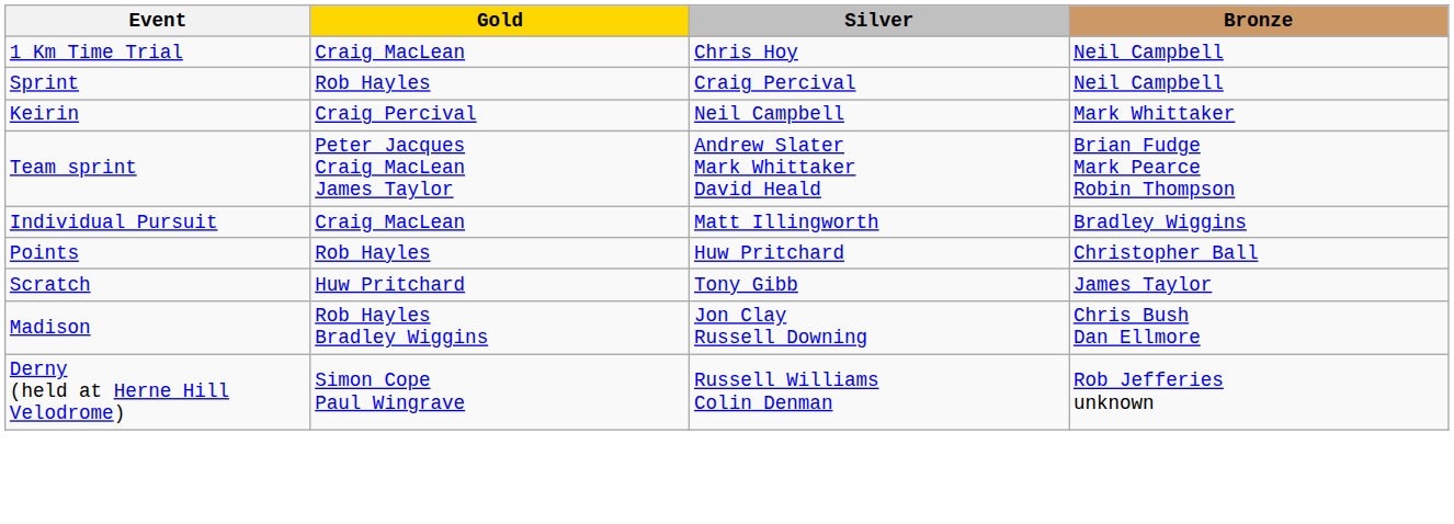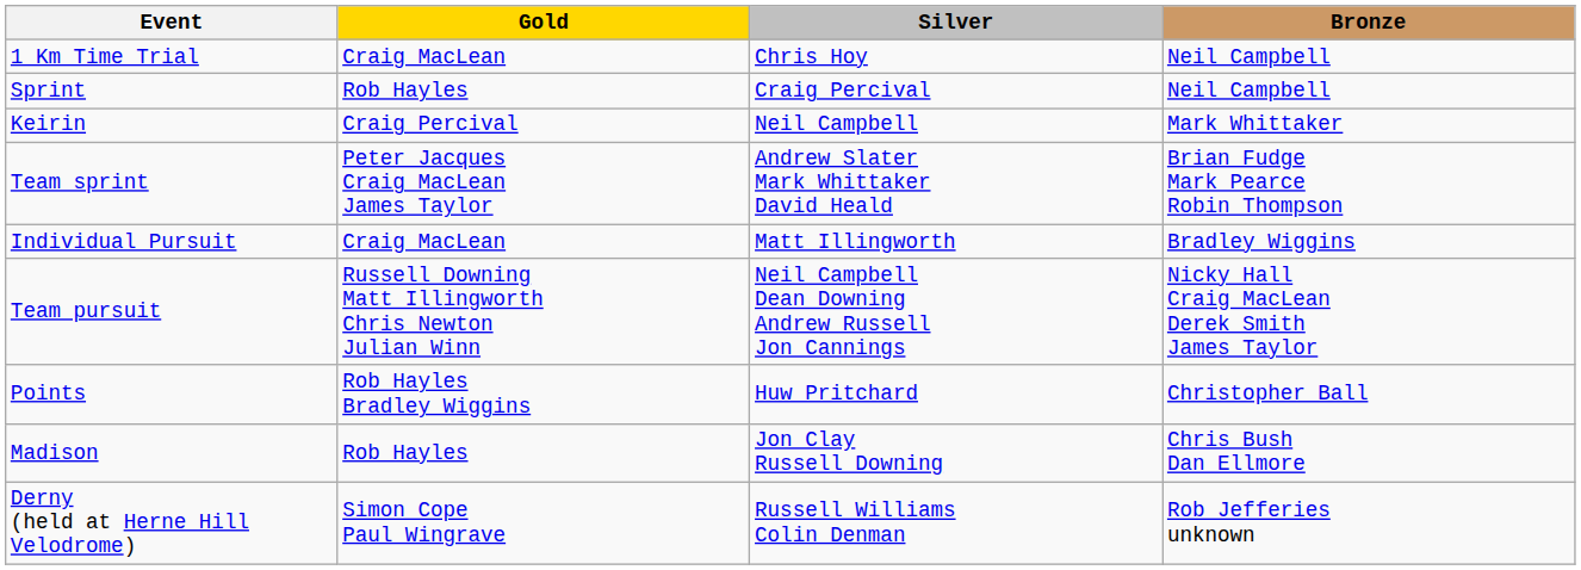 <table class="wikitable" style="font-size: 100%">
 <tr>
 <th width=200>Event</th>
 <th width=250 style="background-color: gold;">Gold</th>
 <th width=250 style="background-color: silver;">Silver</th>
 <th width=250 style="background-color: #cc9966;">Bronze</th>
 </tr>
 <tr>
 <td><a href='#'>1 Km Time Trial</a></td>
 <td><a href='#'>Craig MacLean</a></td>
 <td><a href='#'>Chris Hoy</a></td>
 <td><a href='#'>Neil Campbell</a></td>
 </tr>
 <tr>
 <td><a href='#'>Sprint</a></td>
 <td><a href='#'>Rob Hayles</a></td>
 <td><a href='#'>Craig Percival</a></td>
 <td><a href='#'>Neil Campbell</a></td>
 </tr>
 <tr>
 <td><a href='#'>Keirin</a></td>
 <td><a href='#'>Craig Percival</a></td>
 <td><a href='#'>Neil Campbell</a></td>
 <td><a href='#'>Mark Whittaker</a></td>
 </tr>
 <tr>
 <td><a href='#'>Team sprint</a></td>
 <td><a href='#'>Peter Jacques</a><br> <a href='#'>Craig MacLean</a> <br> <a href='#'>James Taylor</a></td>
 <td><a href='#'>Andrew Slater</a><br> <a href='#'>Mark Whittaker</a> <br> <a href='#'>David Heald</a></td>
 <td><a href='#'>Brian Fudge</a><br> <a href='#'>Mark Pearce</a><br> <a href='#'>Robin Thompson</a></td>
 </tr>
 <tr>
 <td><a href='#'>Individual Pursuit</a></td>
 <td><a href='#'>Craig MacLean</a></td>
 <td><a href='#'>Matt Illingworth</a></td>
 <td><a href='#'>Bradley Wiggins</a></td>
 </tr>
 <tr>
+<td><a href='#'>Team pursuit</a></td>
+<td><a href='#'>Russell Downing</a><br> <a href='#'>Matt Illingworth</a><br> <a href='#'>Chris Newton</a><br><a href='#'>Julian Winn</a></td>
+<td><a href='#'>Neil Campbell</a><br> <a href='#'>Dean Downing</a><br> <a href='#'>Andrew Russell</a> <br> <a href='#'>Jon Cannings</a></td>
+<td><a href='#'>Nicky Hall</a><br> <a href='#'>Craig MacLean</a><br><a href='#'>Derek Smith</a> <br> <a href='#'>James Taylor</a></td>
+</tr>
+<tr>
 <td><a href='#'>Points</a></td>
-<td><a href='#'>Rob Hayles</a></td>
+<td><a href='#'>Rob Hayles</a> <br> <a href='#'>Bradley Wiggins</a></td>
 <td><a href='#'>Huw Pritchard</a></td>
 <td><a href='#'>Christopher Ball</a></td>
 </tr>
 <tr>
-<td><a href='#'>Scratch</a></td>
-<td><a href='#'>Huw Pritchard</a></td>
-<td><a href='#'>Tony Gibb</a></td>
-<td><a href='#'>James Taylor</a></td>
-</tr>
-<tr>
 <td><a href='#'>Madison</a></td>
-<td><a href='#'>Rob Hayles</a> <br> <a href='#'>Bradley Wiggins</a></td>
+<td><a href='#'>Rob Hayles</a></td>
 <td><a href='#'>Jon Clay</a> <br> <a href='#'>Russell Downing</a></td>
 <td><a href='#'>Chris Bush</a> <br> <a href='#'>Dan Ellmore</a></td>
 </tr>
 <tr>
 <td><a href='#'>Derny</a> <br>(held at <a href='#'>Herne Hill Velodrome</a>)</td>
 <td><a href='#'>Simon Cope</a><br><a href='#'>Paul Wingrave</a></td>
 <td><a href='#'>Russell Williams</a><br><a href='#'>Colin Denman</a></td>
 <td><a href='#'>Rob Jefferies</a><br>unknown</td>
 </tr>
 </table>
